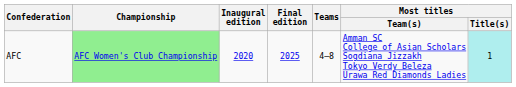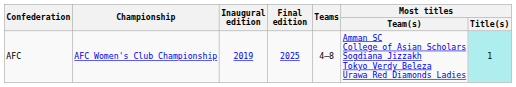 <table class="wikitable sortable">
 <tr>
 <th rowspan=2>Confederation</th>
 <th rowspan=2>Championship</th>
 <th width=65 rowspan=2>Inaugural<br>edition</th>
 <th width=65 rowspan=2>Final<br>edition</th>
 <th rowspan=2>Teams</th>
 <th colspan=2>Most titles</th>
 </tr>
 <tr>
 <th class="unsortable">Team(s)</th>
 <th>Title(s)</th>
 </tr>
 <tr>
 <td>AFC</td>
-<td style="background: lightgreen;"><a href='#'>AFC Women's Club Championship</a></td>
-<td align=center><a href='#'>2020</a></td>
+<td><a href='#'>AFC Women's Club Championship</a></td>
+<td align=center><a href='#'>2019</a></td>
 <td align=center><a href='#'>2025</a></td>
 <td align=center>4–8</td>
 <td> <a href='#'>Amman SC</a><br> <a href='#'>College of Asian Scholars</a><br> <a href='#'>Sogdiana Jizzakh</a><br> <a href='#'>Tokyo Verdy Beleza</a><br> <a href='#'>Urawa Red Diamonds Ladies</a></td>
 <td align=center style="background: paleturquoise;">1</td>
 </tr>
 </table>
